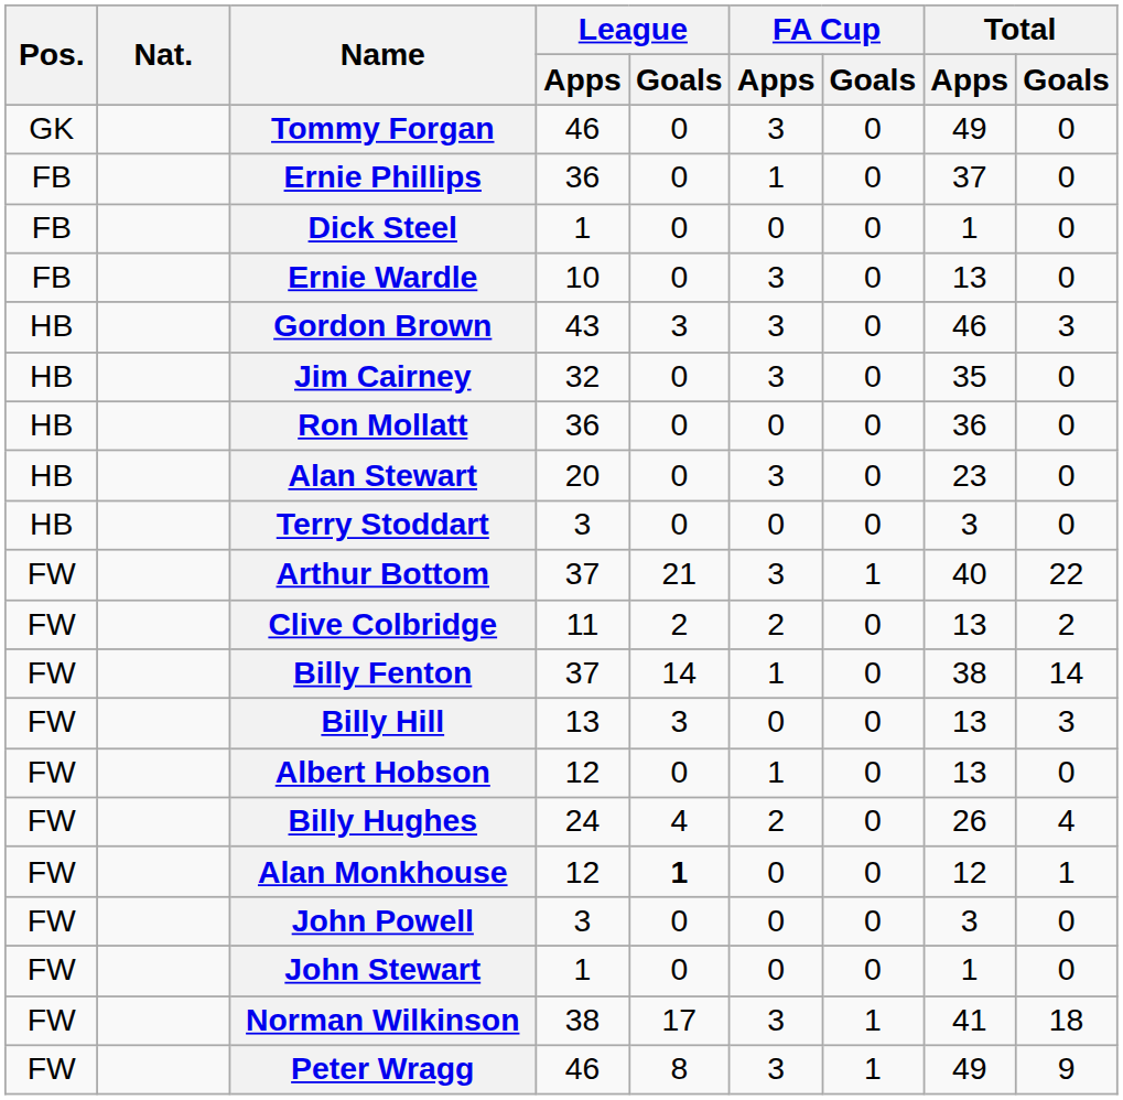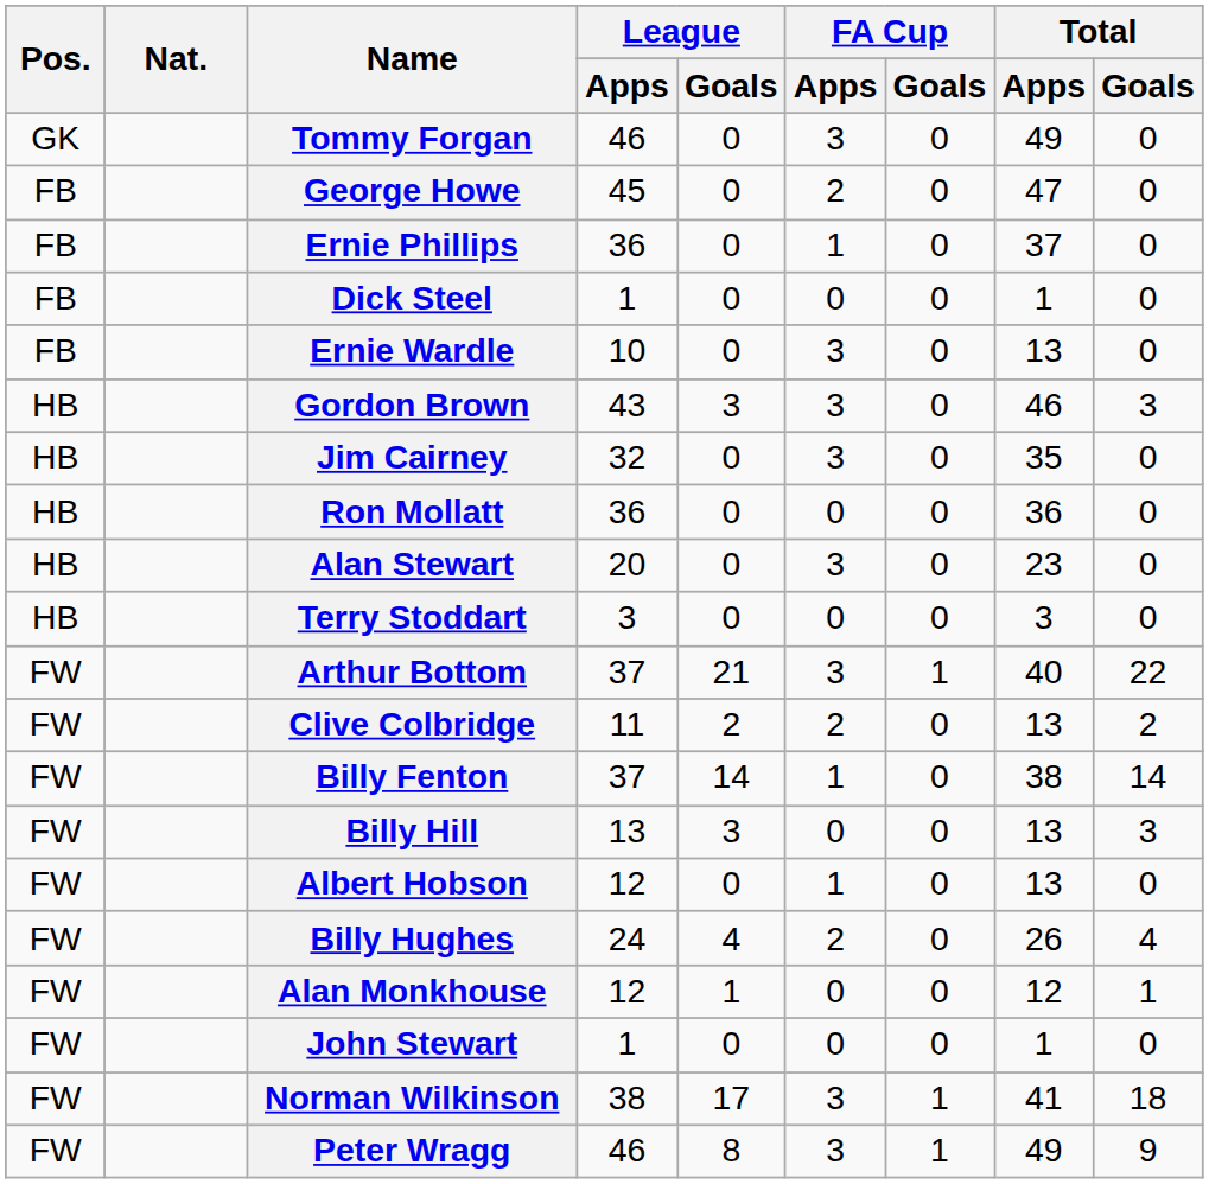 <table class="wikitable plainrowheaders" style=text-align:center>
 <tr>
 <th rowspan=2 width=40>Pos.</th>
 <th rowspan=2 width=60>Nat.</th>
 <th rowspan=2 width=150 scope=col>Name</th>
 <th colspan=2 width=90><a href='#'>League</a></th>
 <th colspan=2 width=90><a href='#'>FA Cup</a></th>
 <th colspan=2 width=90>Total</th>
 </tr>
 <tr>
 <th scope=col>Apps</th>
 <th scope=col>Goals</th>
 <th scope=col>Apps</th>
 <th scope=col>Goals</th>
 <th scope=col>Apps</th>
 <th scope=col>Goals</th>
 </tr>
 <tr>
 <td>GK</td>
 <td align=left></td>
 <th scope=row><a href='#'>Tommy Forgan</a></th>
 <td>46</td>
 <td>0</td>
 <td>3</td>
 <td>0</td>
 <td>49</td>
+<td>0</td>
+</tr>
+<tr>
+<td>FB</td>
+<td align=left></td>
+<th scope=row><a href='#'>George Howe</a></th>
+<td>45</td>
+<td>0</td>
+<td>2</td>
+<td>0</td>
+<td>47</td>
 <td>0</td>
 </tr>
 <tr>
 <td>FB</td>
 <td align=left></td>
 <th scope=row><a href='#'>Ernie Phillips</a></th>
 <td>36</td>
 <td>0</td>
 <td>1</td>
 <td>0</td>
 <td>37</td>
 <td>0</td>
 </tr>
 <tr>
 <td>FB</td>
 <td align=left></td>
 <th scope=row><a href='#'>Dick Steel</a></th>
 <td>1</td>
 <td>0</td>
 <td>0</td>
 <td>0</td>
 <td>1</td>
 <td>0</td>
 </tr>
 <tr>
 <td>FB</td>
 <td align=left></td>
 <th scope=row><a href='#'>Ernie Wardle</a></th>
 <td>10</td>
 <td>0</td>
 <td>3</td>
 <td>0</td>
 <td>13</td>
 <td>0</td>
 </tr>
 <tr>
 <td>HB</td>
 <td align=left></td>
 <th scope=row><a href='#'>Gordon Brown</a></th>
 <td>43</td>
 <td>3</td>
 <td>3</td>
 <td>0</td>
 <td>46</td>
 <td>3</td>
 </tr>
 <tr>
 <td>HB</td>
 <td align=left></td>
 <th scope=row><a href='#'>Jim Cairney</a></th>
 <td>32</td>
 <td>0</td>
 <td>3</td>
 <td>0</td>
 <td>35</td>
 <td>0</td>
 </tr>
 <tr>
 <td>HB</td>
 <td align=left></td>
 <th scope=row><a href='#'>Ron Mollatt</a></th>
 <td>36</td>
 <td>0</td>
 <td>0</td>
 <td>0</td>
 <td>36</td>
 <td>0</td>
 </tr>
 <tr>
 <td>HB</td>
 <td align=left></td>
 <th scope=row><a href='#'>Alan Stewart</a></th>
 <td>20</td>
 <td>0</td>
 <td>3</td>
 <td>0</td>
 <td>23</td>
 <td>0</td>
 </tr>
 <tr>
 <td>HB</td>
 <td align=left></td>
 <th scope=row><a href='#'>Terry Stoddart</a></th>
 <td>3</td>
 <td>0</td>
 <td>0</td>
 <td>0</td>
 <td>3</td>
 <td>0</td>
 </tr>
 <tr>
 <td>FW</td>
 <td align=left></td>
 <th scope=row><a href='#'>Arthur Bottom</a></th>
 <td>37</td>
 <td>21</td>
 <td>3</td>
 <td>1</td>
 <td>40</td>
 <td>22</td>
 </tr>
 <tr>
 <td>FW</td>
 <td align=left></td>
 <th scope=row><a href='#'>Clive Colbridge</a></th>
 <td>11</td>
 <td>2</td>
 <td>2</td>
 <td>0</td>
 <td>13</td>
 <td>2</td>
 </tr>
 <tr>
 <td>FW</td>
 <td align=left></td>
 <th scope=row><a href='#'>Billy Fenton</a></th>
 <td>37</td>
 <td>14</td>
 <td>1</td>
 <td>0</td>
 <td>38</td>
 <td>14</td>
 </tr>
 <tr>
 <td>FW</td>
 <td align=left></td>
 <th scope=row><a href='#'>Billy Hill</a></th>
 <td>13</td>
 <td>3</td>
 <td>0</td>
 <td>0</td>
 <td>13</td>
 <td>3</td>
 </tr>
 <tr>
 <td>FW</td>
 <td align=left></td>
 <th scope=row><a href='#'>Albert Hobson</a></th>
 <td>12</td>
 <td>0</td>
 <td>1</td>
 <td>0</td>
 <td>13</td>
 <td>0</td>
 </tr>
 <tr>
 <td>FW</td>
 <td align=left></td>
 <th scope=row><a href='#'>Billy Hughes</a></th>
 <td>24</td>
 <td>4</td>
 <td>2</td>
 <td>0</td>
 <td>26</td>
 <td>4</td>
 </tr>
 <tr>
 <td>FW</td>
 <td align=left></td>
 <th scope=row><a href='#'>Alan Monkhouse</a></th>
 <td>12</td>
-<td><strong>1</strong></td>
+<td>1</td>
 <td>0</td>
 <td>0</td>
 <td>12</td>
 <td>1</td>
-</tr>
-<tr>
-<td>FW</td>
-<td align=left></td>
-<th scope=row><a href='#'>John Powell</a></th>
-<td>3</td>
-<td>0</td>
-<td>0</td>
-<td>0</td>
-<td>3</td>
-<td>0</td>
 </tr>
 <tr>
 <td>FW</td>
 <td align=left></td>
 <th scope=row><a href='#'>John Stewart</a></th>
 <td>1</td>
 <td>0</td>
 <td>0</td>
 <td>0</td>
 <td>1</td>
 <td>0</td>
 </tr>
 <tr>
 <td>FW</td>
 <td align=left></td>
 <th scope=row><a href='#'>Norman Wilkinson</a></th>
 <td>38</td>
 <td>17</td>
 <td>3</td>
 <td>1</td>
 <td>41</td>
 <td>18</td>
 </tr>
 <tr>
 <td>FW</td>
 <td align=left></td>
 <th scope=row><a href='#'>Peter Wragg</a></th>
 <td>46</td>
 <td>8</td>
 <td>3</td>
 <td>1</td>
 <td>49</td>
 <td>9</td>
 </tr>
 </table>
